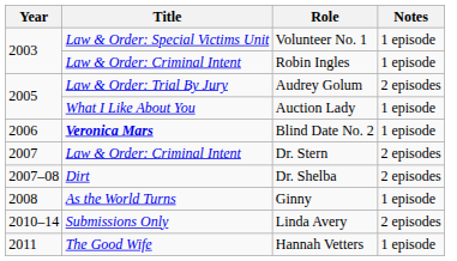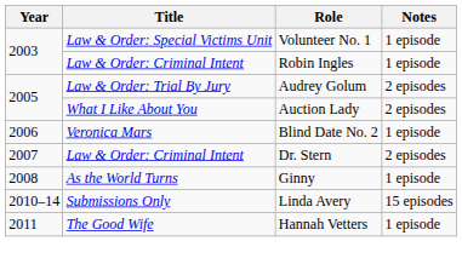 <table class="wikitable">
 <tr>
 <th>Year</th>
 <th>Title</th>
 <th>Role</th>
 <th>Notes</th>
 </tr>
 <tr>
 <td rowspan="2">2003</td>
 <td><em><a href='#'>Law & Order: Special Victims Unit</a></em></td>
 <td>Volunteer No. 1</td>
 <td>1 episode</td>
 </tr>
 <tr>
 <td><em><a href='#'>Law & Order: Criminal Intent</a></em></td>
 <td>Robin Ingles</td>
 <td>1 episode</td>
 </tr>
 <tr>
 <td rowspan="2">2005</td>
 <td><em><a href='#'>Law & Order: Trial By Jury</a></em></td>
 <td>Audrey Golum</td>
 <td>2 episodes</td>
 </tr>
 <tr>
 <td><em><a href='#'>What I Like About You</a></em></td>
 <td>Auction Lady</td>
-<td>1 episode</td>
+<td>2 episodes</td>
 </tr>
 <tr>
 <td>2006</td>
-<td><strong><em><a href='#'>Veronica Mars</a></em></strong></td>
+<td><em><a href='#'>Veronica Mars</a></em></td>
 <td>Blind Date No. 2</td>
 <td>1 episode</td>
 </tr>
 <tr>
 <td>2007</td>
 <td><em><a href='#'>Law & Order: Criminal Intent</a></em></td>
 <td>Dr. Stern</td>
-<td>2 episodes</td>
-</tr>
-<tr>
-<td>2007–08</td>
-<td><em><a href='#'>Dirt</a></em></td>
-<td>Dr. Shelba</td>
 <td>2 episodes</td>
 </tr>
 <tr>
 <td>2008</td>
 <td><em><a href='#'>As the World Turns</a></em></td>
 <td>Ginny</td>
 <td>1 episode</td>
 </tr>
 <tr>
 <td>2010–14</td>
 <td><em><a href='#'>Submissions Only</a></em></td>
 <td>Linda Avery</td>
-<td>2 episodes</td>
+<td>15 episodes</td>
 </tr>
 <tr>
 <td>2011</td>
 <td><em><a href='#'>The Good Wife</a></em></td>
 <td>Hannah Vetters</td>
 <td>1 episode</td>
 </tr>
 </table>
